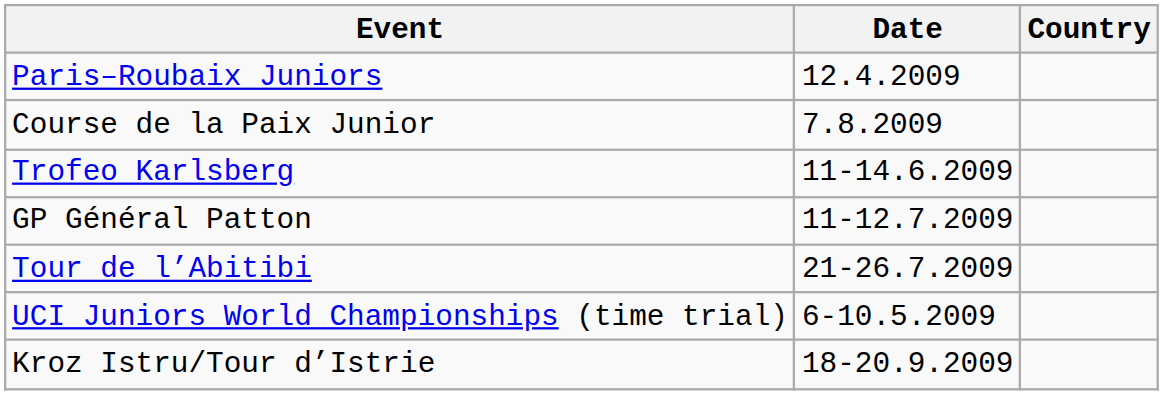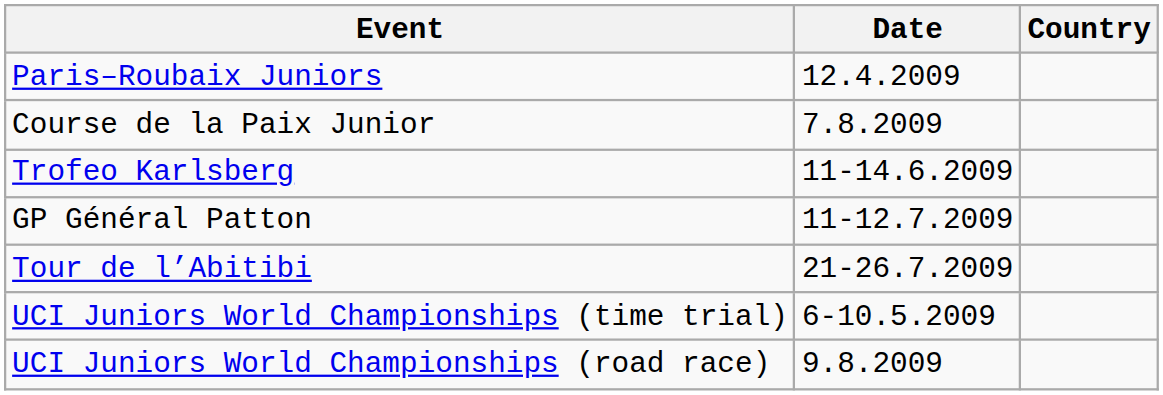 <table class="wikitable">
 <tr>
 <th>Event</th>
 <th>Date</th>
 <th>Country</th>
 </tr>
 <tr>
 <td><a href='#'>Paris–Roubaix Juniors</a></td>
 <td>12.4.2009</td>
 <td></td>
 </tr>
 <tr>
 <td>Course de la Paix Junior</td>
 <td>7.8.2009</td>
 <td></td>
 </tr>
 <tr>
 <td><a href='#'>Trofeo Karlsberg</a></td>
 <td>11-14.6.2009</td>
 <td></td>
 </tr>
 <tr>
 <td>GP Général Patton</td>
 <td>11-12.7.2009</td>
 <td></td>
 </tr>
 <tr>
 <td><a href='#'>Tour de l’Abitibi</a></td>
 <td>21-26.7.2009</td>
 <td></td>
 </tr>
 <tr>
 <td><a href='#'>UCI Juniors World Championships</a> (time trial)</td>
 <td>6-10.5.2009</td>
 <td></td>
 </tr>
 <tr>
-<td>Kroz Istru/Tour d’Istrie</td>
-<td>18-20.9.2009</td>
+<td><a href='#'>UCI Juniors World Championships</a> (road race)</td>
+<td>9.8.2009</td>
 <td></td>
 </tr>
 </table>
